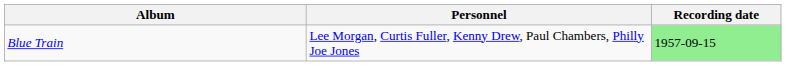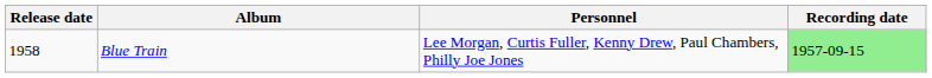 <table class="wikitable sortable" style="width:75%">
 <tr>
+<th style="vertical-align:bottom; text-align:center; width:10%;">Release date</th>
 <th style="vertical-align:bottom; text-align:center; width:35%;">Album</th>
 <th style="vertical-align:bottom; text-align:center; width:40%;">Personnel</th>
 <th style="vertical-align:bottom; text-align:center; width:15%;">Recording date</th>
 </tr>
 <tr>
+<td>1958</td>
 <td><em><a href='#'>Blue Train</a></em></td>
 <td><a href='#'>Lee Morgan</a>, <a href='#'>Curtis Fuller</a>, <a href='#'>Kenny Drew</a>, Paul Chambers, <a href='#'>Philly Joe Jones</a></td>
 <td style="background: lightgreen;">1957-09-15</td>
 </tr>
 </table>
